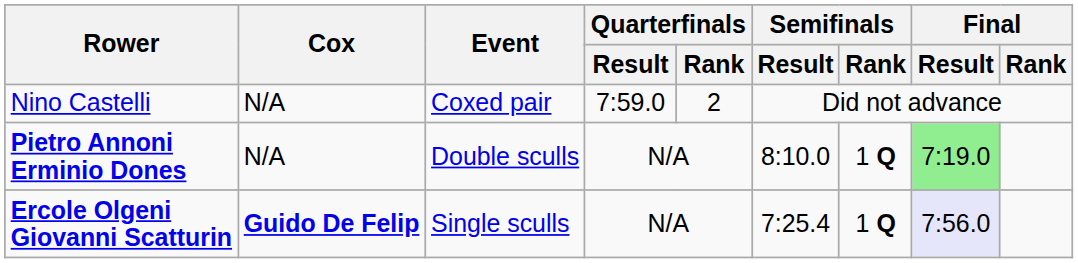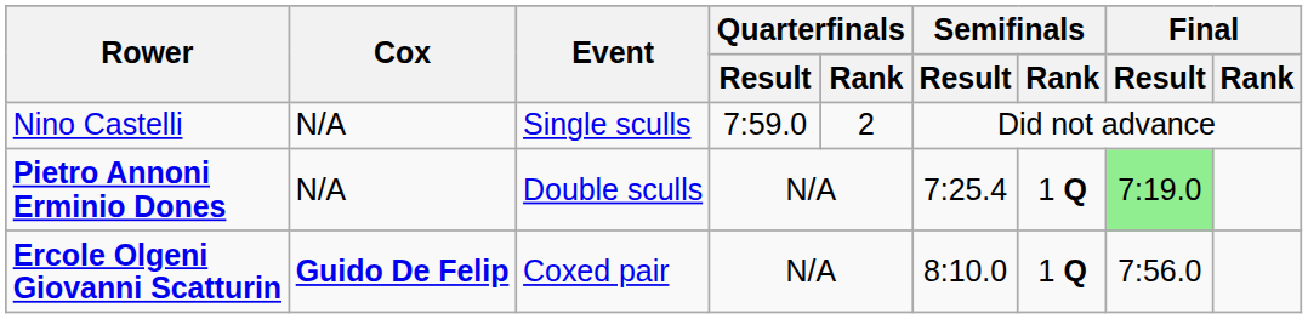 <table class=wikitable style="font-size:90%">
 <tr>
 <th rowspan=2>Rower</th>
 <th rowspan=2>Cox</th>
 <th rowspan=2>Event</th>
 <th colspan=2>Quarterfinals</th>
 <th colspan=2>Semifinals</th>
 <th colspan=2>Final</th>
 </tr>
 <tr>
 <th>Result</th>
 <th>Rank</th>
 <th>Result</th>
 <th>Rank</th>
 <th>Result</th>
 <th>Rank</th>
 </tr>
 <tr>
 <td><a href='#'>Nino Castelli</a></td>
 <td>N/A</td>
-<td><a href='#'>Coxed pair</a></td>
+<td><a href='#'>Single sculls</a></td>
 <td align=center>7:59.0</td>
 <td align=center>2</td>
 <td align=center colspan=4>Did not advance</td>
 </tr>
 <tr>
 <td><strong><a href='#'>Pietro Annoni</a> <br> <a href='#'>Erminio Dones</a></strong></td>
 <td>N/A</td>
 <td><a href='#'>Double sculls</a></td>
 <td align=center colspan=2>N/A</td>
-<td align=center>8:10.0</td>
+<td align=center>7:25.4</td>
 <td align=center>1 <strong>Q</strong></td>
 <td align=center style="background: lightgreen;">7:19.0</td>
 <td align=center></td>
 </tr>
 <tr>
 <td><strong><a href='#'>Ercole Olgeni</a> <br> <a href='#'>Giovanni Scatturin</a></strong></td>
 <td><strong><a href='#'>Guido De Felip</a></strong></td>
-<td><a href='#'>Single sculls</a></td>
+<td><a href='#'>Coxed pair</a></td>
 <td align=center colspan=2>N/A</td>
-<td align=center>7:25.4</td>
+<td align=center>8:10.0</td>
 <td align=center>1 <strong>Q</strong></td>
-<td align=center style="background: lavender;">7:56.0</td>
+<td align=center>7:56.0</td>
 <td align=center></td>
 </tr>
 </table>
